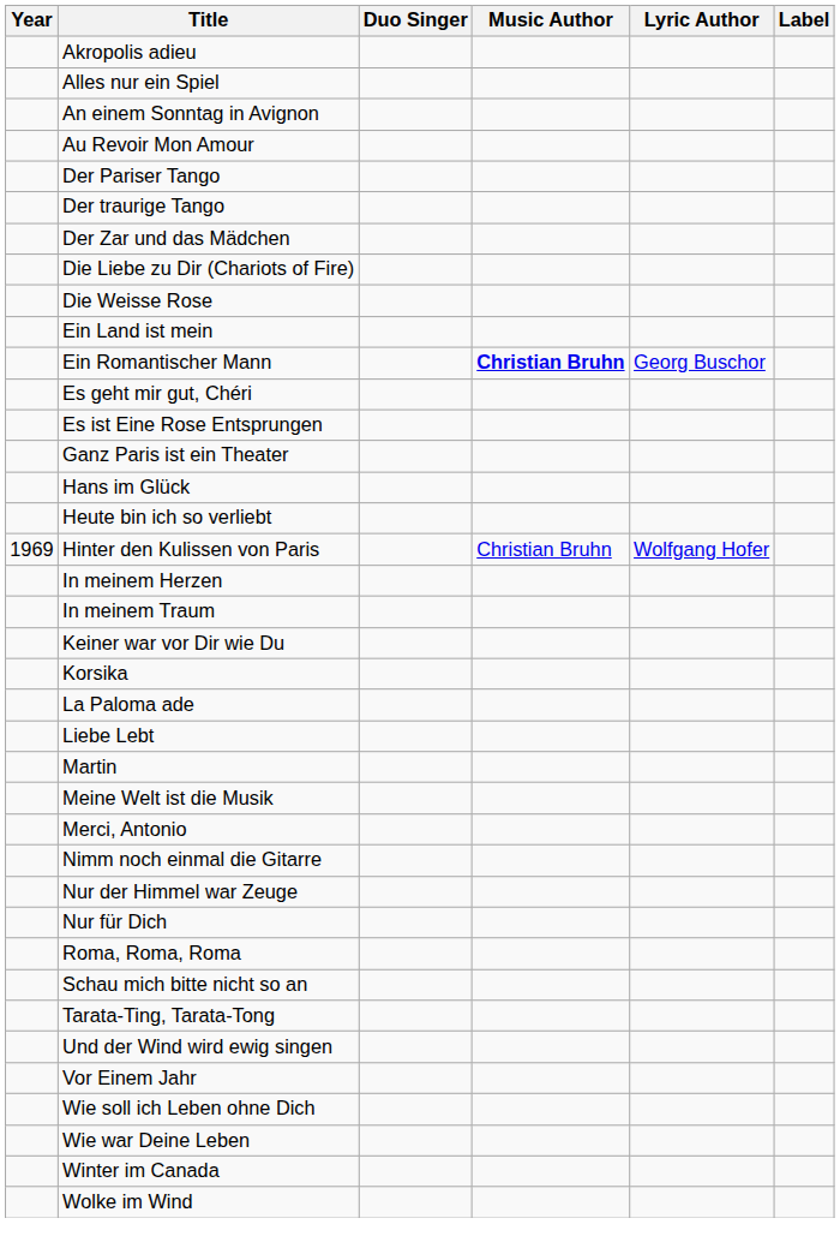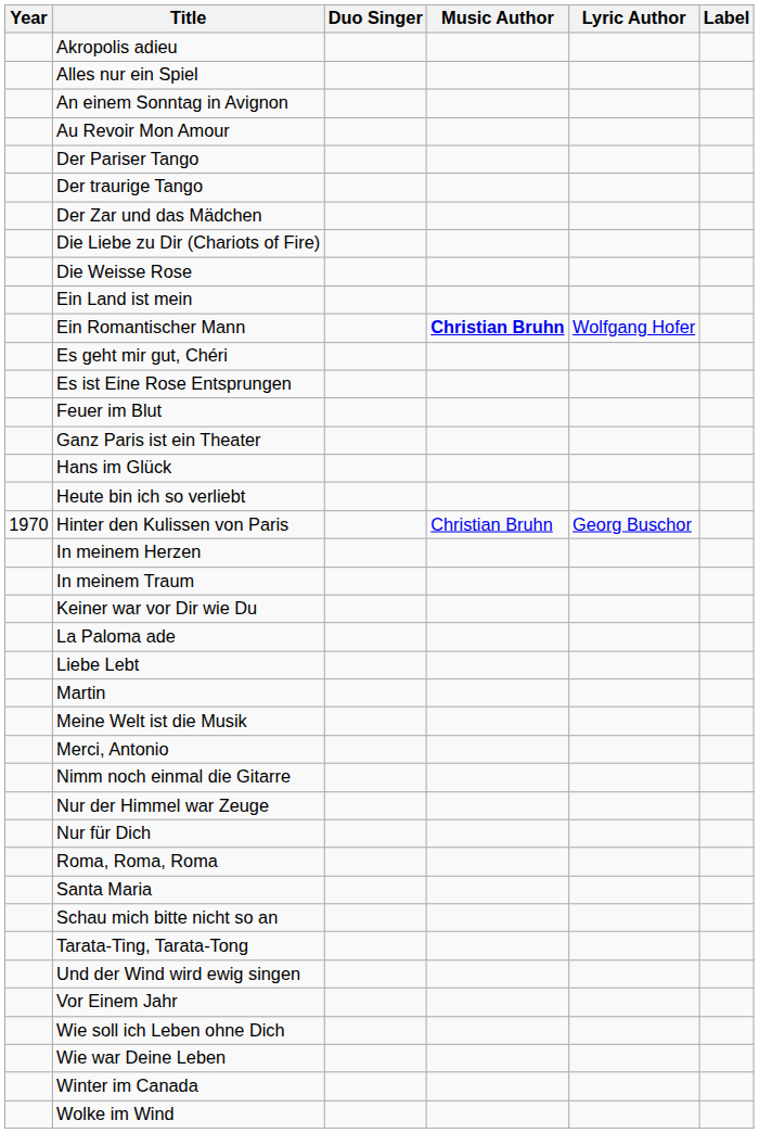 <table class="wikitable sortable">
 <tr>
 <th>Year</th>
 <th>Title</th>
 <th>Duo Singer</th>
 <th>Music Author</th>
 <th>Lyric Author</th>
 <th>Label</th>
 </tr>
 <tr>
 <td></td>
 <td>Akropolis adieu</td>
 <td></td>
 <td></td>
 <td></td>
 <td></td>
 </tr>
 <tr>
 <td></td>
 <td>Alles nur ein Spiel</td>
 <td></td>
 <td></td>
 <td></td>
 <td></td>
 </tr>
 <tr>
 <td></td>
 <td>An einem Sonntag in Avignon</td>
 <td></td>
 <td></td>
 <td></td>
 <td></td>
 </tr>
 <tr>
 <td></td>
 <td>Au Revoir Mon Amour</td>
 <td></td>
 <td></td>
 <td></td>
 <td></td>
 </tr>
 <tr>
 <td></td>
 <td>Der Pariser Tango</td>
 <td></td>
 <td></td>
 <td></td>
 <td></td>
 </tr>
 <tr>
 <td></td>
 <td>Der traurige Tango</td>
 <td></td>
 <td></td>
 <td></td>
 <td></td>
 </tr>
 <tr>
 <td></td>
 <td>Der Zar und das Mädchen</td>
 <td></td>
 <td></td>
 <td></td>
 <td></td>
 </tr>
 <tr>
 <td></td>
 <td>Die Liebe zu Dir (Chariots of Fire)</td>
 <td></td>
 <td></td>
 <td></td>
 <td></td>
 </tr>
 <tr>
 <td></td>
 <td>Die Weisse Rose</td>
 <td></td>
 <td></td>
 <td></td>
 <td></td>
 </tr>
 <tr>
 <td></td>
 <td>Ein Land ist mein</td>
 <td></td>
 <td></td>
 <td></td>
 <td></td>
 </tr>
 <tr>
 <td></td>
 <td>Ein Romantischer Mann</td>
 <td></td>
 <td><strong><a href='#'>Christian Bruhn</a></strong></td>
-<td><a href='#'>Georg Buschor</a></td>
+<td><a href='#'>Wolfgang Hofer</a></td>
 <td></td>
 </tr>
 <tr>
 <td></td>
 <td>Es geht mir gut, Chéri</td>
 <td></td>
 <td></td>
 <td></td>
 <td></td>
 </tr>
 <tr>
 <td></td>
 <td>Es ist Eine Rose Entsprungen</td>
+<td></td>
+<td></td>
+<td></td>
+<td></td>
+</tr>
+<tr>
+<td></td>
+<td>Feuer im Blut</td>
 <td></td>
 <td></td>
 <td></td>
 <td></td>
 </tr>
 <tr>
 <td></td>
 <td>Ganz Paris ist ein Theater</td>
 <td></td>
 <td></td>
 <td></td>
 <td></td>
 </tr>
 <tr>
 <td></td>
 <td>Hans im Glück</td>
 <td></td>
 <td></td>
 <td></td>
 <td></td>
 </tr>
 <tr>
 <td></td>
 <td>Heute bin ich so verliebt</td>
 <td></td>
 <td></td>
 <td></td>
 <td></td>
 </tr>
 <tr>
-<td>1969</td>
+<td>1970</td>
 <td>Hinter den Kulissen von Paris</td>
 <td></td>
 <td><a href='#'>Christian Bruhn</a></td>
-<td><a href='#'>Wolfgang Hofer</a></td>
+<td><a href='#'>Georg Buschor</a></td>
 <td></td>
 </tr>
 <tr>
 <td></td>
 <td>In meinem Herzen</td>
 <td></td>
 <td></td>
 <td></td>
 <td></td>
 </tr>
 <tr>
 <td></td>
 <td>In meinem Traum</td>
 <td></td>
 <td></td>
 <td></td>
 <td></td>
 </tr>
 <tr>
 <td></td>
 <td>Keiner war vor Dir wie Du</td>
-<td></td>
-<td></td>
-<td></td>
-<td></td>
-</tr>
-<tr>
-<td></td>
-<td>Korsika</td>
 <td></td>
 <td></td>
 <td></td>
 <td></td>
 </tr>
 <tr>
 <td></td>
 <td>La Paloma ade</td>
 <td></td>
 <td></td>
 <td></td>
 <td></td>
 </tr>
 <tr>
 <td></td>
 <td>Liebe Lebt</td>
 <td></td>
 <td></td>
 <td></td>
 <td></td>
 </tr>
 <tr>
 <td></td>
 <td>Martin</td>
 <td></td>
 <td></td>
 <td></td>
 <td></td>
 </tr>
 <tr>
 <td></td>
 <td>Meine Welt ist die Musik</td>
 <td></td>
 <td></td>
 <td></td>
 <td></td>
 </tr>
 <tr>
 <td></td>
 <td>Merci, Antonio</td>
 <td></td>
 <td></td>
 <td></td>
 <td></td>
 </tr>
 <tr>
 <td></td>
 <td>Nimm noch einmal die Gitarre</td>
 <td></td>
 <td></td>
 <td></td>
 <td></td>
 </tr>
 <tr>
 <td></td>
 <td>Nur der Himmel war Zeuge</td>
 <td></td>
 <td></td>
 <td></td>
 <td></td>
 </tr>
 <tr>
 <td></td>
 <td>Nur für Dich</td>
 <td></td>
 <td></td>
 <td></td>
 <td></td>
 </tr>
 <tr>
 <td></td>
 <td>Roma, Roma, Roma</td>
 <td></td>
 <td></td>
 <td></td>
 <td></td>
 </tr>
 <tr>
 <td></td>
+<td>Santa Maria</td>
+<td></td>
+<td></td>
+<td></td>
+<td></td>
+</tr>
+<tr>
+<td></td>
 <td>Schau mich bitte nicht so an</td>
 <td></td>
 <td></td>
 <td></td>
 <td></td>
 </tr>
 <tr>
 <td></td>
 <td>Tarata-Ting, Tarata-Tong</td>
 <td></td>
 <td></td>
 <td></td>
 <td></td>
 </tr>
 <tr>
 <td></td>
 <td>Und der Wind wird ewig singen</td>
 <td></td>
 <td></td>
 <td></td>
 <td></td>
 </tr>
 <tr>
 <td></td>
 <td>Vor Einem Jahr</td>
 <td></td>
 <td></td>
 <td></td>
 <td></td>
 </tr>
 <tr>
 <td></td>
 <td>Wie soll ich Leben ohne Dich</td>
 <td></td>
 <td></td>
 <td></td>
 <td></td>
 </tr>
 <tr>
 <td></td>
 <td>Wie war Deine Leben</td>
 <td></td>
 <td></td>
 <td></td>
 <td></td>
 </tr>
 <tr>
 <td></td>
 <td>Winter im Canada</td>
 <td></td>
 <td></td>
 <td></td>
 <td></td>
 </tr>
 <tr>
 <td></td>
 <td>Wolke im Wind</td>
 <td></td>
 <td></td>
 <td></td>
 <td></td>
 </tr>
 <tr>
 </tr>
 </table>
